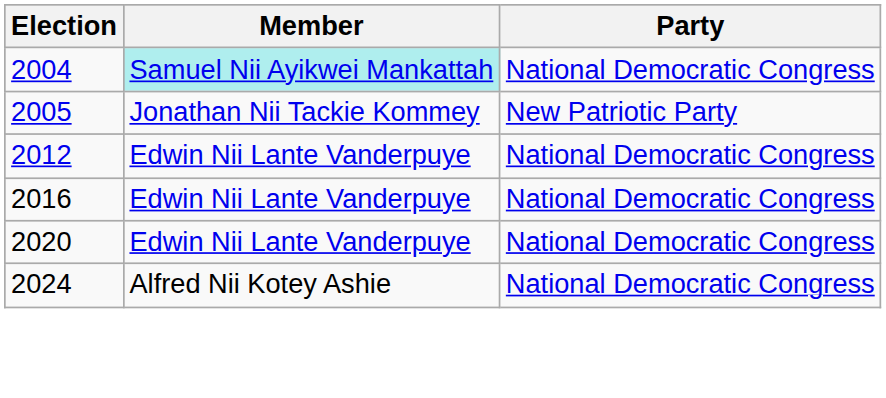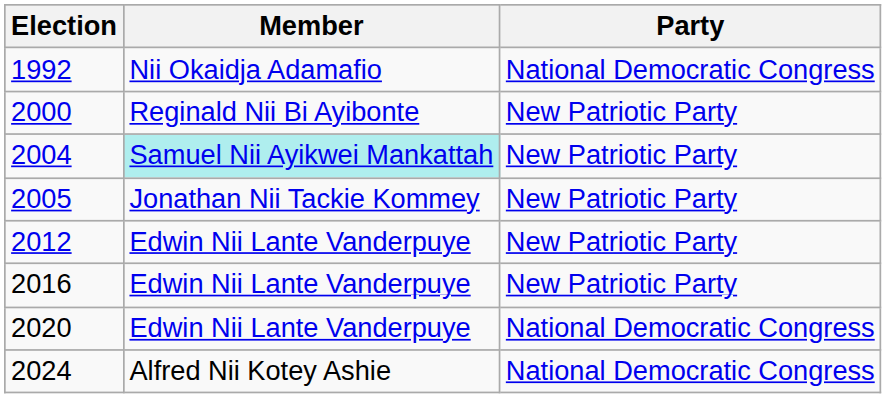 <table class="wikitable">
 <tr>
 <th>Election</th>
 <th>Member</th>
 <th>Party</th>
 </tr>
 <tr>
+<td><a href='#'>1992</a></td>
+<td><a href='#'>Nii Okaidja Adamafio</a></td>
+<td><a href='#'>National Democratic Congress</a></td>
+</tr>
+<tr>
+<td><a href='#'>2000</a></td>
+<td><a href='#'>Reginald Nii Bi Ayibonte</a></td>
+<td><a href='#'>New Patriotic Party</a></td>
+</tr>
+<tr>
 <td><a href='#'>2004</a></td>
 <td style="background: paleturquoise;"><a href='#'>Samuel Nii Ayikwei Mankattah</a></td>
-<td><a href='#'>National Democratic Congress</a></td>
+<td><a href='#'>New Patriotic Party</a></td>
 </tr>
 <tr>
 <td><a href='#'>2005</a></td>
 <td><a href='#'>Jonathan Nii Tackie Kommey</a></td>
 <td><a href='#'>New Patriotic Party</a></td>
 </tr>
 <tr>
 <td><a href='#'>2012</a></td>
 <td><a href='#'>Edwin Nii Lante Vanderpuye</a></td>
-<td><a href='#'>National Democratic Congress</a></td>
+<td><a href='#'>New Patriotic Party</a></td>
 </tr>
 <tr>
 <td>2016</td>
 <td><a href='#'>Edwin Nii Lante Vanderpuye</a></td>
-<td><a href='#'>National Democratic Congress</a></td>
+<td><a href='#'>New Patriotic Party</a></td>
 </tr>
 <tr>
 <td>2020</td>
 <td><a href='#'>Edwin Nii Lante Vanderpuye</a></td>
 <td><a href='#'>National Democratic Congress</a></td>
 </tr>
 <tr>
 <td>2024</td>
 <td>Alfred Nii Kotey Ashie</td>
 <td><a href='#'>National Democratic Congress</a></td>
 </tr>
 </table>
